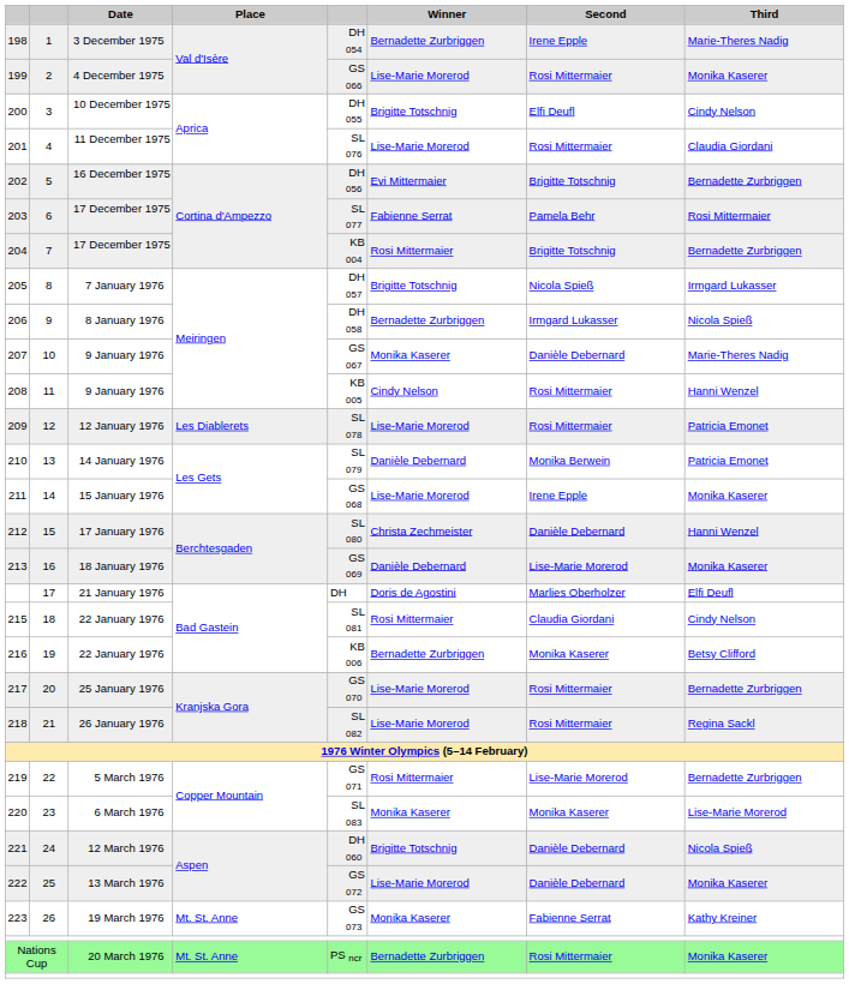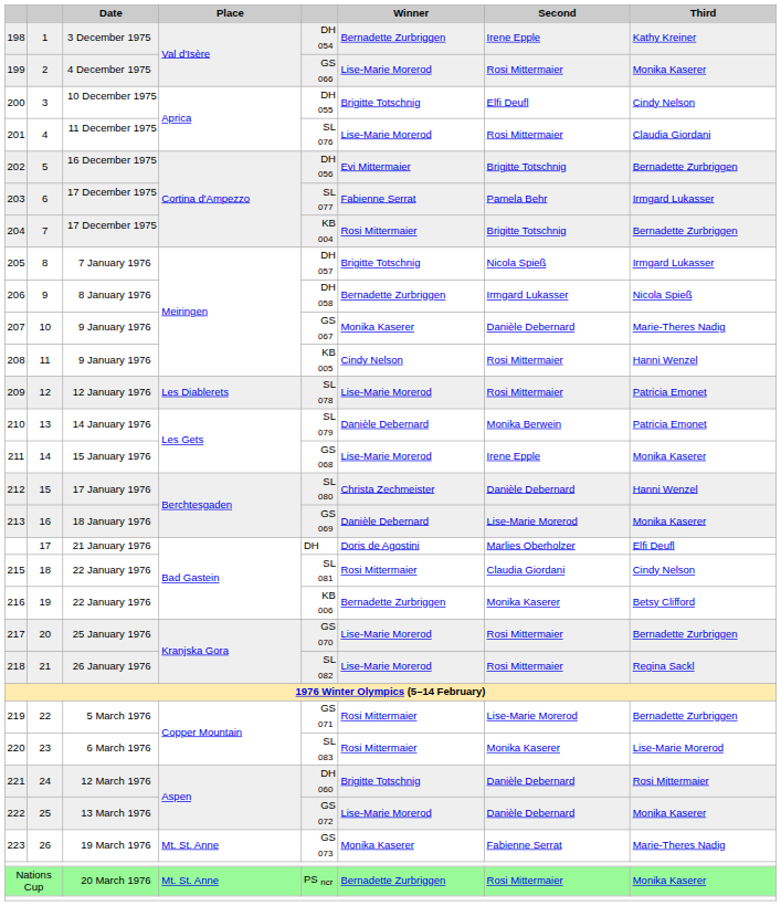 <table class="wikitable plainrowheaders" style="background:#fff; font-size:86%; line-height:16px; border:grey solid 1px; border-collapse:collapse;">
 <tr style="background:#ccc; text-align:center;">
 <td align="center" width="13"></td>
 <td align="center" width="40"></td>
 <td align="center" width="120"><strong>Date</strong></td>
 <td align="center" width="180"><strong>Place</strong></td>
 <td align="center" width="42"></td>
 <td align="center" width="185"><strong>Winner</strong></td>
 <td align="center" width="185"><strong>Second</strong></td>
 <td align="center" width="185"><strong>Third</strong></td>
 </tr>
 <tr bgcolor="#EFEFEF">
 <td align=center>198</td>
 <td align=center>1</td>
 <td align=right>3 December 1975  </td>
 <td rowspan=2> <a href='#'>Val d'Isère</a></td>
 <td align=right>DH <sub>054</sub> </td>
 <td> <a href='#'>Bernadette Zurbriggen</a></td>
 <td> <a href='#'>Irene Epple</a></td>
-<td> <a href='#'>Marie-Theres Nadig</a></td>
+<td> <a href='#'>Kathy Kreiner</a></td>
 </tr>
 <tr bgcolor="#EFEFEF">
 <td align=center>199</td>
 <td align=center>2</td>
 <td align=right>4 December 1975  </td>
 <td align=right>GS <sub>066</sub> </td>
 <td> <a href='#'>Lise-Marie Morerod</a></td>
 <td> <a href='#'>Rosi Mittermaier</a></td>
 <td> <a href='#'>Monika Kaserer</a></td>
 </tr>
 <tr>
 <td align=center>200</td>
 <td align=center>3</td>
 <td align=right>10 December 1975  </td>
 <td rowspan=2> <a href='#'>Aprica</a></td>
 <td align=right>DH <sub>055</sub> </td>
 <td> <a href='#'>Brigitte Totschnig</a></td>
 <td> <a href='#'>Elfi Deufl</a></td>
 <td> <a href='#'>Cindy Nelson</a></td>
 </tr>
 <tr>
 <td align=center>201</td>
 <td align=center>4</td>
 <td align=right>11 December 1975  </td>
 <td align=right>SL <sub>076</sub> </td>
 <td> <a href='#'>Lise-Marie Morerod</a></td>
 <td> <a href='#'>Rosi Mittermaier</a></td>
 <td> <a href='#'>Claudia Giordani</a></td>
 </tr>
 <tr bgcolor="#EFEFEF">
 <td align=center>202</td>
 <td align=center>5</td>
 <td align=right>16 December 1975  </td>
 <td rowspan=3> <a href='#'>Cortina d'Ampezzo</a></td>
 <td align=right>DH <sub>056</sub> </td>
 <td> <a href='#'>Evi Mittermaier</a></td>
 <td> <a href='#'>Brigitte Totschnig</a></td>
 <td> <a href='#'>Bernadette Zurbriggen</a></td>
 </tr>
 <tr bgcolor="#EFEFEF">
 <td align=center>203</td>
 <td align=center>6</td>
 <td align=right>17 December 1975  </td>
 <td align=right>SL <sub>077</sub> </td>
 <td> <a href='#'>Fabienne Serrat</a></td>
 <td> <a href='#'>Pamela Behr</a></td>
-<td> <a href='#'>Rosi Mittermaier</a></td>
+<td> <a href='#'>Irmgard Lukasser</a></td>
 </tr>
 <tr bgcolor="#EFEFEF">
 <td align=center>204</td>
 <td align=center>7</td>
 <td align=right>17 December 1975  </td>
 <td align=right>KB <sub>004</sub> </td>
 <td> <a href='#'>Rosi Mittermaier</a></td>
 <td> <a href='#'>Brigitte Totschnig</a></td>
 <td> <a href='#'>Bernadette Zurbriggen</a></td>
 </tr>
 <tr>
 <td align=center>205</td>
 <td align=center>8</td>
 <td align=right>7 January 1976  </td>
 <td rowspan=4> <a href='#'>Meiringen</a></td>
 <td align=right>DH <sub>057</sub> </td>
 <td> <a href='#'>Brigitte Totschnig</a></td>
 <td> <a href='#'>Nicola Spieß</a></td>
 <td> <a href='#'>Irmgard Lukasser</a></td>
 </tr>
 <tr>
 <td align=center>206</td>
 <td align=center>9</td>
 <td align=right>8 January 1976  </td>
 <td align=right>DH <sub>058</sub> </td>
 <td> <a href='#'>Bernadette Zurbriggen</a></td>
 <td> <a href='#'>Irmgard Lukasser</a></td>
 <td> <a href='#'>Nicola Spieß</a></td>
 </tr>
 <tr>
 <td align=center>207</td>
 <td align=center>10</td>
 <td align=right>9 January 1976  </td>
 <td align=right>GS <sub>067</sub> </td>
 <td> <a href='#'>Monika Kaserer</a></td>
 <td> <a href='#'>Danièle Debernard</a></td>
 <td> <a href='#'>Marie-Theres Nadig</a></td>
 </tr>
 <tr>
 <td align=center>208</td>
 <td align=center>11</td>
 <td align=right>9 January 1976  </td>
 <td align=right>KB <sub>005</sub> </td>
 <td> <a href='#'>Cindy Nelson</a></td>
 <td> <a href='#'>Rosi Mittermaier</a></td>
 <td> <a href='#'>Hanni Wenzel</a></td>
 </tr>
 <tr bgcolor="#EFEFEF">
 <td align=center>209</td>
 <td align=center>12</td>
 <td align=right>12 January 1976  </td>
 <td> <a href='#'>Les Diablerets</a></td>
 <td align=right>SL <sub>078</sub> </td>
 <td> <a href='#'>Lise-Marie Morerod</a></td>
 <td> <a href='#'>Rosi Mittermaier</a></td>
 <td> <a href='#'>Patricia Emonet</a></td>
 </tr>
 <tr>
 <td align=center>210</td>
 <td align=center>13</td>
 <td align=right>14 January 1976  </td>
 <td rowspan=2> <a href='#'>Les Gets</a></td>
 <td align=right>SL <sub>079</sub> </td>
 <td> <a href='#'>Danièle Debernard</a></td>
 <td> <a href='#'>Monika Berwein</a></td>
 <td> <a href='#'>Patricia Emonet</a></td>
 </tr>
 <tr>
 <td align=center>211</td>
 <td align=center>14</td>
 <td align=right>15 January 1976  </td>
 <td align=right>GS <sub>068</sub> </td>
 <td> <a href='#'>Lise-Marie Morerod</a></td>
 <td> <a href='#'>Irene Epple</a></td>
 <td> <a href='#'>Monika Kaserer</a></td>
 </tr>
 <tr bgcolor="#EFEFEF">
 <td align=center>212</td>
 <td align=center>15</td>
 <td align=right>17 January 1976  </td>
 <td rowspan=2> <a href='#'>Berchtesgaden</a></td>
 <td align=right>SL <sub>080</sub> </td>
 <td> <a href='#'>Christa Zechmeister</a></td>
 <td> <a href='#'>Danièle Debernard</a></td>
 <td> <a href='#'>Hanni Wenzel</a></td>
 </tr>
 <tr bgcolor="#EFEFEF">
 <td align=center>213</td>
 <td align=center>16</td>
 <td align=right>18 January 1976  </td>
 <td align=right>GS <sub>069</sub> </td>
 <td> <a href='#'>Danièle Debernard</a></td>
 <td> <a href='#'>Lise-Marie Morerod</a></td>
 <td> <a href='#'>Monika Kaserer</a></td>
 </tr>
 <tr>
 <td align=center></td>
 <td align=center>17</td>
 <td align=right>21 January 1976  </td>
 <td rowspan=3> <a href='#'>Bad Gastein</a></td>
 <td>DH</td>
 <td> <a href='#'>Doris de Agostini</a></td>
 <td> <a href='#'>Marlies Oberholzer</a></td>
 <td> <a href='#'>Elfi Deufl</a></td>
 </tr>
 <tr>
 <td align=center>215</td>
 <td align=center>18</td>
 <td align=right>22 January 1976  </td>
 <td align=right>SL <sub>081</sub> </td>
 <td> <a href='#'>Rosi Mittermaier</a></td>
 <td> <a href='#'>Claudia Giordani</a></td>
 <td> <a href='#'>Cindy Nelson</a></td>
 </tr>
 <tr>
 <td align=center>216</td>
 <td align=center>19</td>
 <td align=right>22 January 1976  </td>
 <td align=right>KB <sub>006</sub> </td>
 <td> <a href='#'>Bernadette Zurbriggen</a></td>
 <td> <a href='#'>Monika Kaserer</a></td>
 <td> <a href='#'>Betsy Clifford</a></td>
 </tr>
 <tr bgcolor="#EFEFEF">
 <td align=center>217</td>
 <td align=center>20</td>
 <td align=right>25 January 1976  </td>
 <td rowspan=2> <a href='#'>Kranjska Gora</a></td>
 <td align=right>GS <sub>070</sub> </td>
 <td> <a href='#'>Lise-Marie Morerod</a></td>
 <td> <a href='#'>Rosi Mittermaier</a></td>
 <td> <a href='#'>Bernadette Zurbriggen</a></td>
 </tr>
 <tr bgcolor="#EFEFEF">
 <td align=center>218</td>
 <td align=center>21</td>
 <td align=right>26 January 1976  </td>
 <td align=right>SL <sub>082</sub> </td>
 <td> <a href='#'>Lise-Marie Morerod</a></td>
 <td> <a href='#'>Rosi Mittermaier</a></td>
 <td> <a href='#'>Regina Sackl</a></td>
 </tr>
 <tr style="background:#FFEBAD">
 <td colspan="8" style="text-align:center;"><strong><a href='#'>1976 Winter Olympics</a> (5–14 February)</strong></td>
 </tr>
 <tr>
 <td align=center>219</td>
 <td align=center>22</td>
 <td align=right>5 March 1976  </td>
 <td rowspan=2> <a href='#'>Copper Mountain</a></td>
 <td align=right>GS <sub>071</sub> </td>
 <td> <a href='#'>Rosi Mittermaier</a></td>
 <td> <a href='#'>Lise-Marie Morerod</a></td>
 <td> <a href='#'>Bernadette Zurbriggen</a></td>
 </tr>
 <tr>
 <td align=center>220</td>
 <td align=center>23</td>
 <td align=right>6 March 1976  </td>
 <td align=right>SL <sub>083</sub> </td>
-<td> <a href='#'>Monika Kaserer</a></td>
+<td> <a href='#'>Rosi Mittermaier</a></td>
 <td> <a href='#'>Monika Kaserer</a></td>
 <td> <a href='#'>Lise-Marie Morerod</a></td>
 </tr>
 <tr bgcolor="#EFEFEF">
 <td align=center>221</td>
 <td align=center>24</td>
 <td align=right>12 March 1976  </td>
 <td rowspan=2> <a href='#'>Aspen</a></td>
 <td align=right>DH <sub>060</sub> </td>
 <td> <a href='#'>Brigitte Totschnig</a></td>
 <td> <a href='#'>Danièle Debernard</a></td>
-<td> <a href='#'>Nicola Spieß</a></td>
+<td> <a href='#'>Rosi Mittermaier</a></td>
 </tr>
 <tr bgcolor="#EFEFEF">
 <td align=center>222</td>
 <td align=center>25</td>
 <td align=right>13 March 1976  </td>
 <td align=right>GS <sub>072</sub> </td>
 <td> <a href='#'>Lise-Marie Morerod</a></td>
 <td> <a href='#'>Danièle Debernard</a></td>
 <td> <a href='#'>Monika Kaserer</a></td>
 </tr>
 <tr>
 <td align=center>223</td>
 <td align=center>26</td>
 <td align=right>19 March 1976  </td>
 <td> <a href='#'>Mt. St. Anne</a></td>
 <td align=right>GS <sub>073</sub> </td>
 <td> <a href='#'>Monika Kaserer</a></td>
 <td> <a href='#'>Fabienne Serrat</a></td>
-<td> <a href='#'>Kathy Kreiner</a></td>
+<td> <a href='#'>Marie-Theres Nadig</a></td>
 </tr>
 <tr>
 <td colspan=8></td>
 </tr>
 <tr bgcolor=#98FB98>
 <td colspan=2 align=center>Nations Cup</td>
 <td align=right>20 March 1976  </td>
 <td> <a href='#'>Mt. St. Anne</a></td>
 <td align=right>PS <sub>ncr</sub> </td>
 <td> <a href='#'>Bernadette Zurbriggen</a></td>
 <td> <a href='#'>Rosi Mittermaier</a></td>
 <td> <a href='#'>Monika Kaserer</a></td>
 </tr>
 <tr>
 <td colspan=8></td>
 </tr>
 </table>
